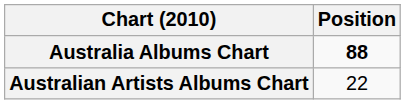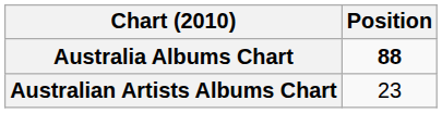 <table class="wikitable sortable plainrowheaders" style="text-align:center">
 <tr>
 <th scope="col">Chart (2010)</th>
 <th scope="col">Position</th>
 </tr>
 <tr>
 <th scope="row">Australia Albums Chart</th>
 <td><strong>88</strong></td>
 </tr>
 <tr>
 <th scope="row">Australian Artists Albums Chart</th>
-<td>22</td>
+<td>23</td>
 </tr>
 </table>
